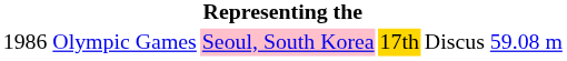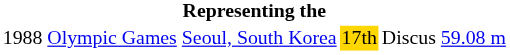 <table>
 <tr>
 <th colspan="6">Representing the </th>
 </tr>
 <tr>
-<td>1986</td>
+<td>1988</td>
 <td><a href='#'>Olympic Games</a></td>
-<td style="background: pink;"><a href='#'>Seoul, South Korea</a></td>
+<td><a href='#'>Seoul, South Korea</a></td>
 <td style="background: gold;">17th</td>
 <td>Discus</td>
 <td><a href='#'>59.08 m</a></td>
 </tr>
 </table>
